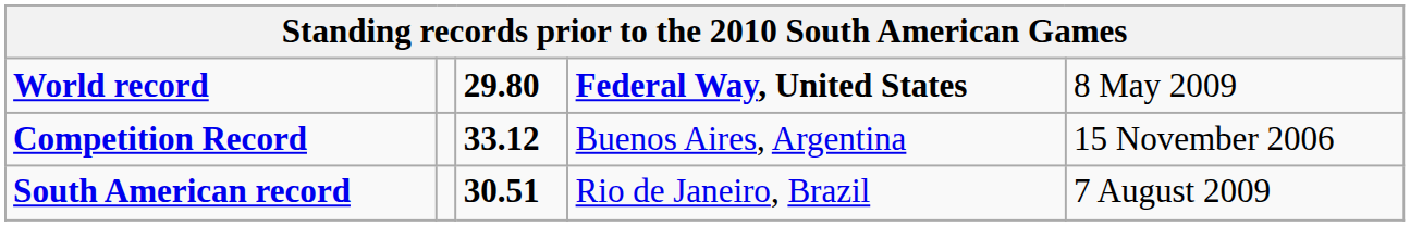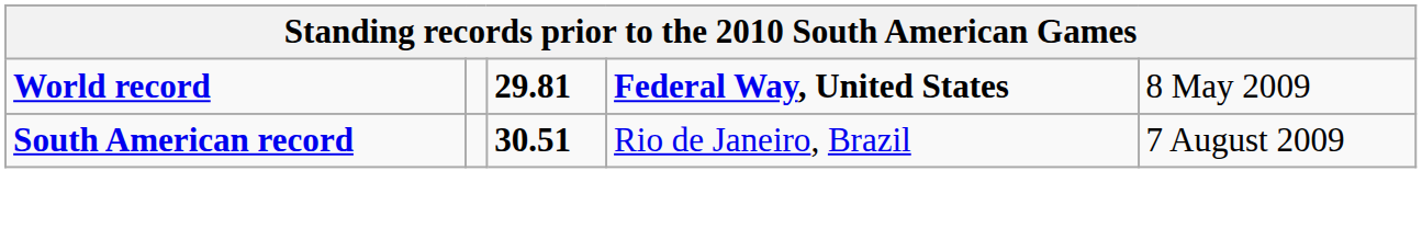 <table class="wikitable" width=75%>
 <tr>
 <th colspan="5">Standing records prior to the 2010 South American Games</th>
 </tr>
 <tr>
 <td><strong><a href='#'>World record</a></strong></td>
 <td></td>
-<td><strong>29.80</strong></td>
+<td><strong>29.81</strong></td>
 <td><strong><a href='#'>Federal Way</a>, United States</strong></td>
 <td>8 May 2009</td>
-</tr>
-<tr>
-<td><strong><a href='#'>Competition Record</a></strong></td>
-<td></td>
-<td><strong>33.12</strong></td>
-<td><a href='#'>Buenos Aires</a>, <a href='#'>Argentina</a></td>
-<td>15 November 2006</td>
 </tr>
 <tr>
 <td><strong><a href='#'>South American record</a></strong></td>
 <td></td>
 <td><strong>30.51</strong></td>
 <td><a href='#'>Rio de Janeiro</a>, <a href='#'>Brazil</a></td>
 <td>7 August 2009</td>
 </tr>
 </table>
